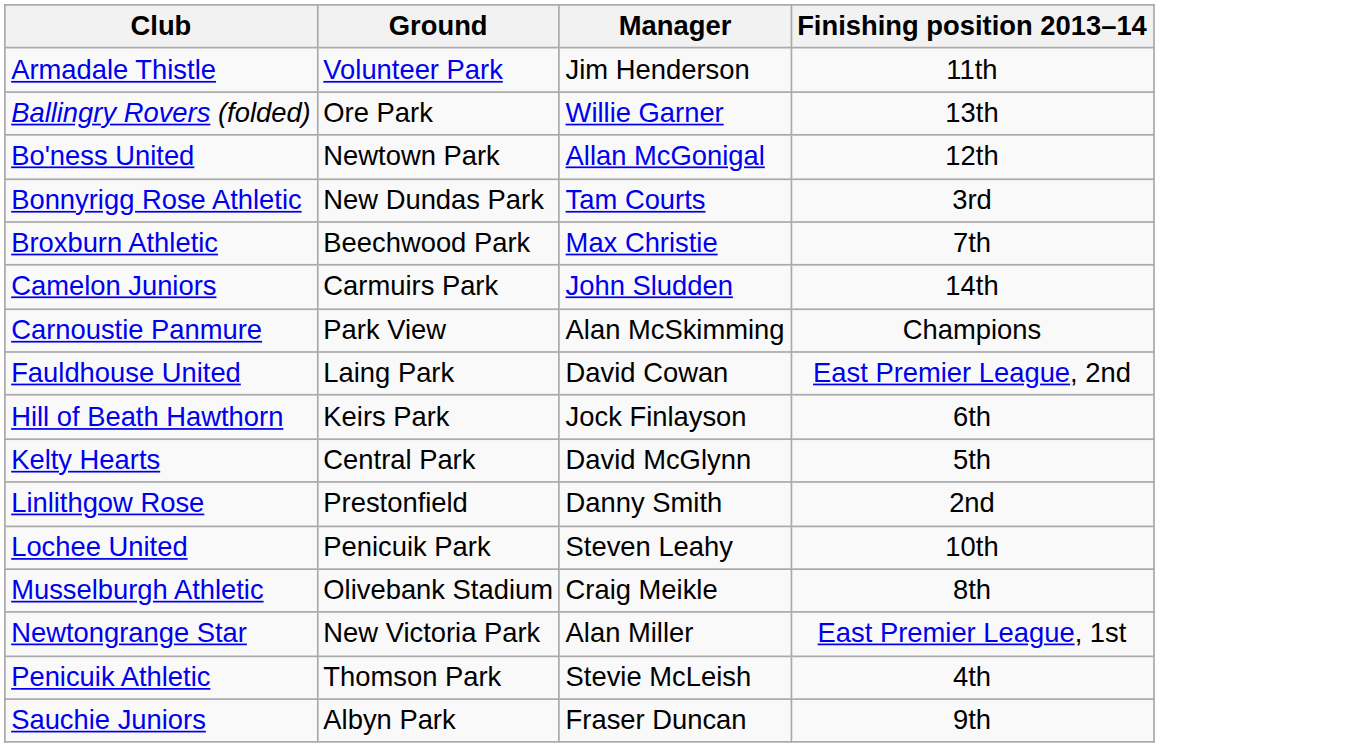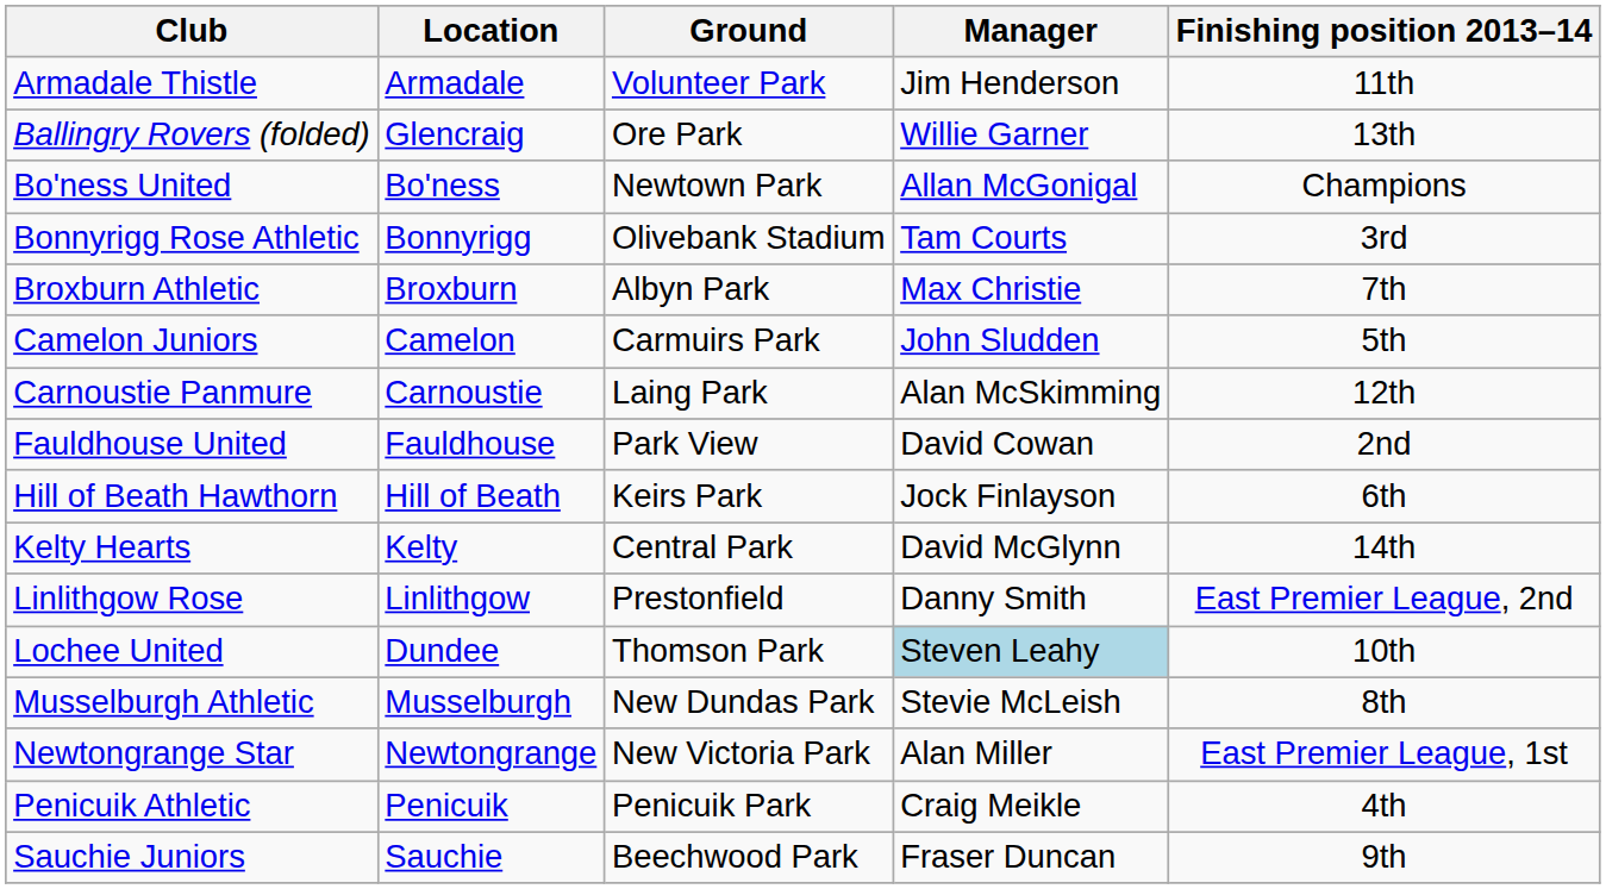 <table class="wikitable sortable">
 <tr>
 <th>Club</th>
+<th>Location</th>
 <th>Ground</th>
 <th>Manager</th>
 <th>Finishing position 2013–14</th>
 </tr>
 <tr>
 <td style="text-align:left;"><a href='#'>Armadale Thistle</a></td>
+<td><a href='#'>Armadale</a></td>
 <td><a href='#'>Volunteer Park</a></td>
 <td>Jim Henderson</td>
 <td align="center">11th</td>
 </tr>
 <tr>
 <td style="text-align:left;"><em><a href='#'>Ballingry Rovers</a> (folded)</em></td>
+<td><a href='#'>Glencraig</a></td>
 <td>Ore Park</td>
 <td><a href='#'>Willie Garner</a></td>
 <td align="center">13th</td>
 </tr>
 <tr>
 <td style="text-align:left;"><a href='#'>Bo'ness United</a></td>
+<td><a href='#'>Bo'ness</a></td>
 <td>Newtown Park</td>
 <td><a href='#'>Allan McGonigal</a></td>
-<td align="center">12th</td>
+<td align="center">Champions</td>
 </tr>
 <tr>
 <td style="text-align:left;"><a href='#'>Bonnyrigg Rose Athletic</a></td>
-<td>New Dundas Park</td>
+<td><a href='#'>Bonnyrigg</a></td>
+<td>Olivebank Stadium</td>
 <td><a href='#'>Tam Courts</a></td>
 <td align="center">3rd</td>
 </tr>
 <tr>
 <td style="text-align:left;"><a href='#'>Broxburn Athletic</a></td>
-<td>Beechwood Park</td>
+<td><a href='#'>Broxburn</a></td>
+<td>Albyn Park</td>
 <td><a href='#'>Max Christie</a></td>
 <td align="center">7th</td>
 </tr>
 <tr>
 <td style="text-align:left;"><a href='#'>Camelon Juniors</a></td>
+<td><a href='#'>Camelon</a></td>
 <td>Carmuirs Park</td>
 <td><a href='#'>John Sludden</a></td>
-<td align="center">14th</td>
+<td align="center">5th</td>
 </tr>
 <tr>
 <td style="text-align:left;"><a href='#'>Carnoustie Panmure</a></td>
-<td>Park View</td>
+<td><a href='#'>Carnoustie</a></td>
+<td>Laing Park</td>
 <td>Alan McSkimming</td>
-<td align="center">Champions</td>
+<td align="center">12th</td>
 </tr>
 <tr>
 <td style="text-align:left;"><a href='#'>Fauldhouse United</a></td>
-<td>Laing Park</td>
+<td><a href='#'>Fauldhouse</a></td>
+<td>Park View</td>
 <td>David Cowan</td>
-<td align="center"><a href='#'>East Premier League</a>, 2nd</td>
+<td align="center">2nd</td>
 </tr>
 <tr>
 <td style="text-align:left;"><a href='#'>Hill of Beath Hawthorn</a></td>
+<td><a href='#'>Hill of Beath</a></td>
 <td>Keirs Park</td>
 <td>Jock Finlayson</td>
 <td align="center">6th</td>
 </tr>
 <tr>
 <td style="text-align:left;"><a href='#'>Kelty Hearts</a></td>
+<td><a href='#'>Kelty</a></td>
 <td>Central Park</td>
 <td>David McGlynn</td>
-<td align="center">5th</td>
+<td align="center">14th</td>
 </tr>
 <tr>
 <td style="text-align:left;"><a href='#'>Linlithgow Rose</a></td>
+<td><a href='#'>Linlithgow</a></td>
 <td>Prestonfield</td>
 <td>Danny Smith</td>
-<td align="center">2nd</td>
+<td align="center"><a href='#'>East Premier League</a>, 2nd</td>
 </tr>
 <tr>
 <td style="text-align:left;"><a href='#'>Lochee United</a></td>
-<td>Penicuik Park</td>
-<td>Steven Leahy</td>
+<td><a href='#'>Dundee</a></td>
+<td>Thomson Park</td>
+<td style="background: lightblue;">Steven Leahy</td>
 <td align="center">10th</td>
 </tr>
 <tr>
 <td style="text-align:left;"><a href='#'>Musselburgh Athletic</a></td>
-<td>Olivebank Stadium</td>
-<td>Craig Meikle</td>
+<td><a href='#'>Musselburgh</a></td>
+<td>New Dundas Park</td>
+<td>Stevie McLeish</td>
 <td align="center">8th</td>
 </tr>
 <tr>
 <td style="text-align:left;"><a href='#'>Newtongrange Star</a></td>
+<td><a href='#'>Newtongrange</a></td>
 <td>New Victoria Park</td>
 <td>Alan Miller</td>
 <td align="center"><a href='#'>East Premier League</a>, 1st</td>
 </tr>
 <tr>
 <td style="text-align:left;"><a href='#'>Penicuik Athletic</a></td>
-<td>Thomson Park</td>
-<td>Stevie McLeish</td>
+<td><a href='#'>Penicuik</a></td>
+<td>Penicuik Park</td>
+<td>Craig Meikle</td>
 <td align="center">4th</td>
 </tr>
 <tr>
 <td style="text-align:left;"><a href='#'>Sauchie Juniors</a></td>
-<td>Albyn Park</td>
+<td><a href='#'>Sauchie</a></td>
+<td>Beechwood Park</td>
 <td>Fraser Duncan</td>
 <td align="center">9th</td>
 </tr>
 </table>
